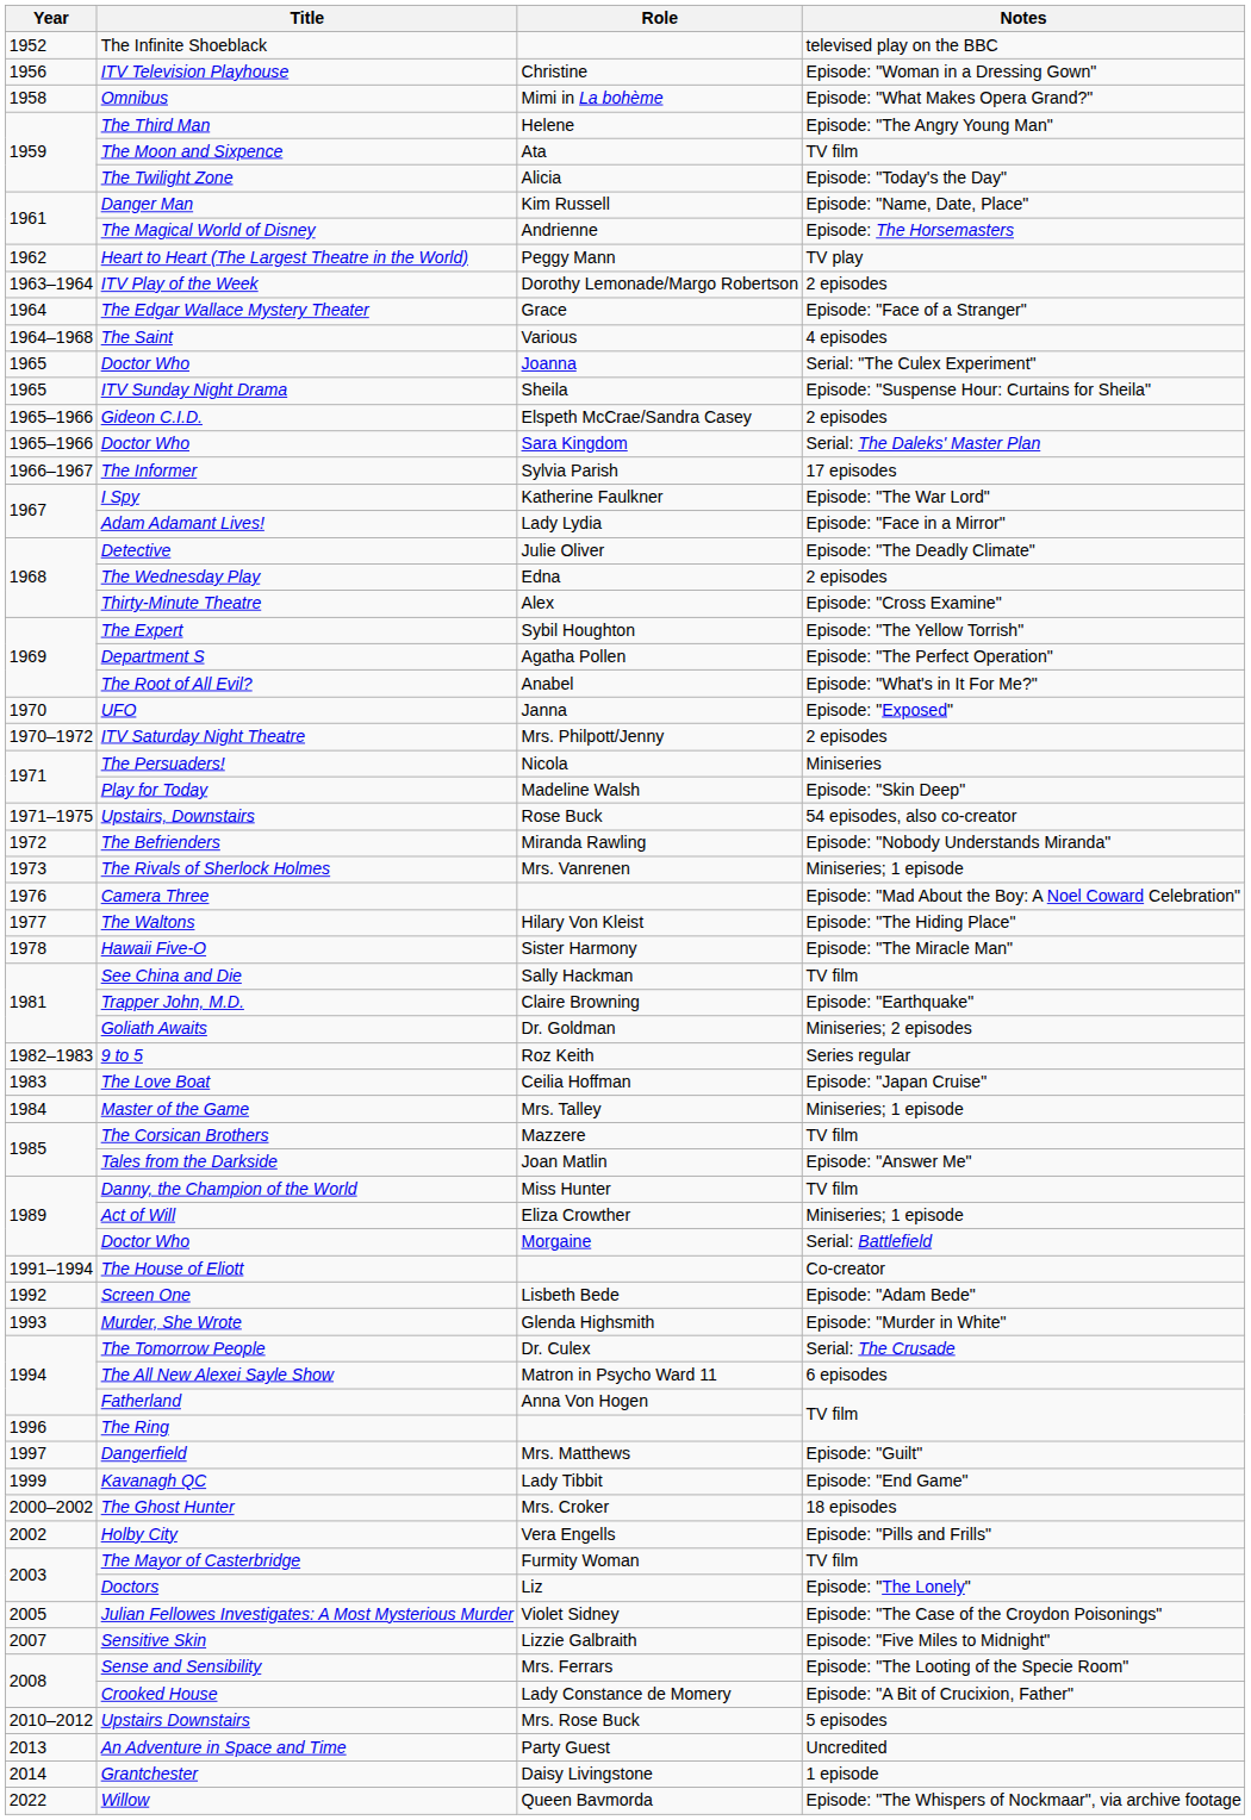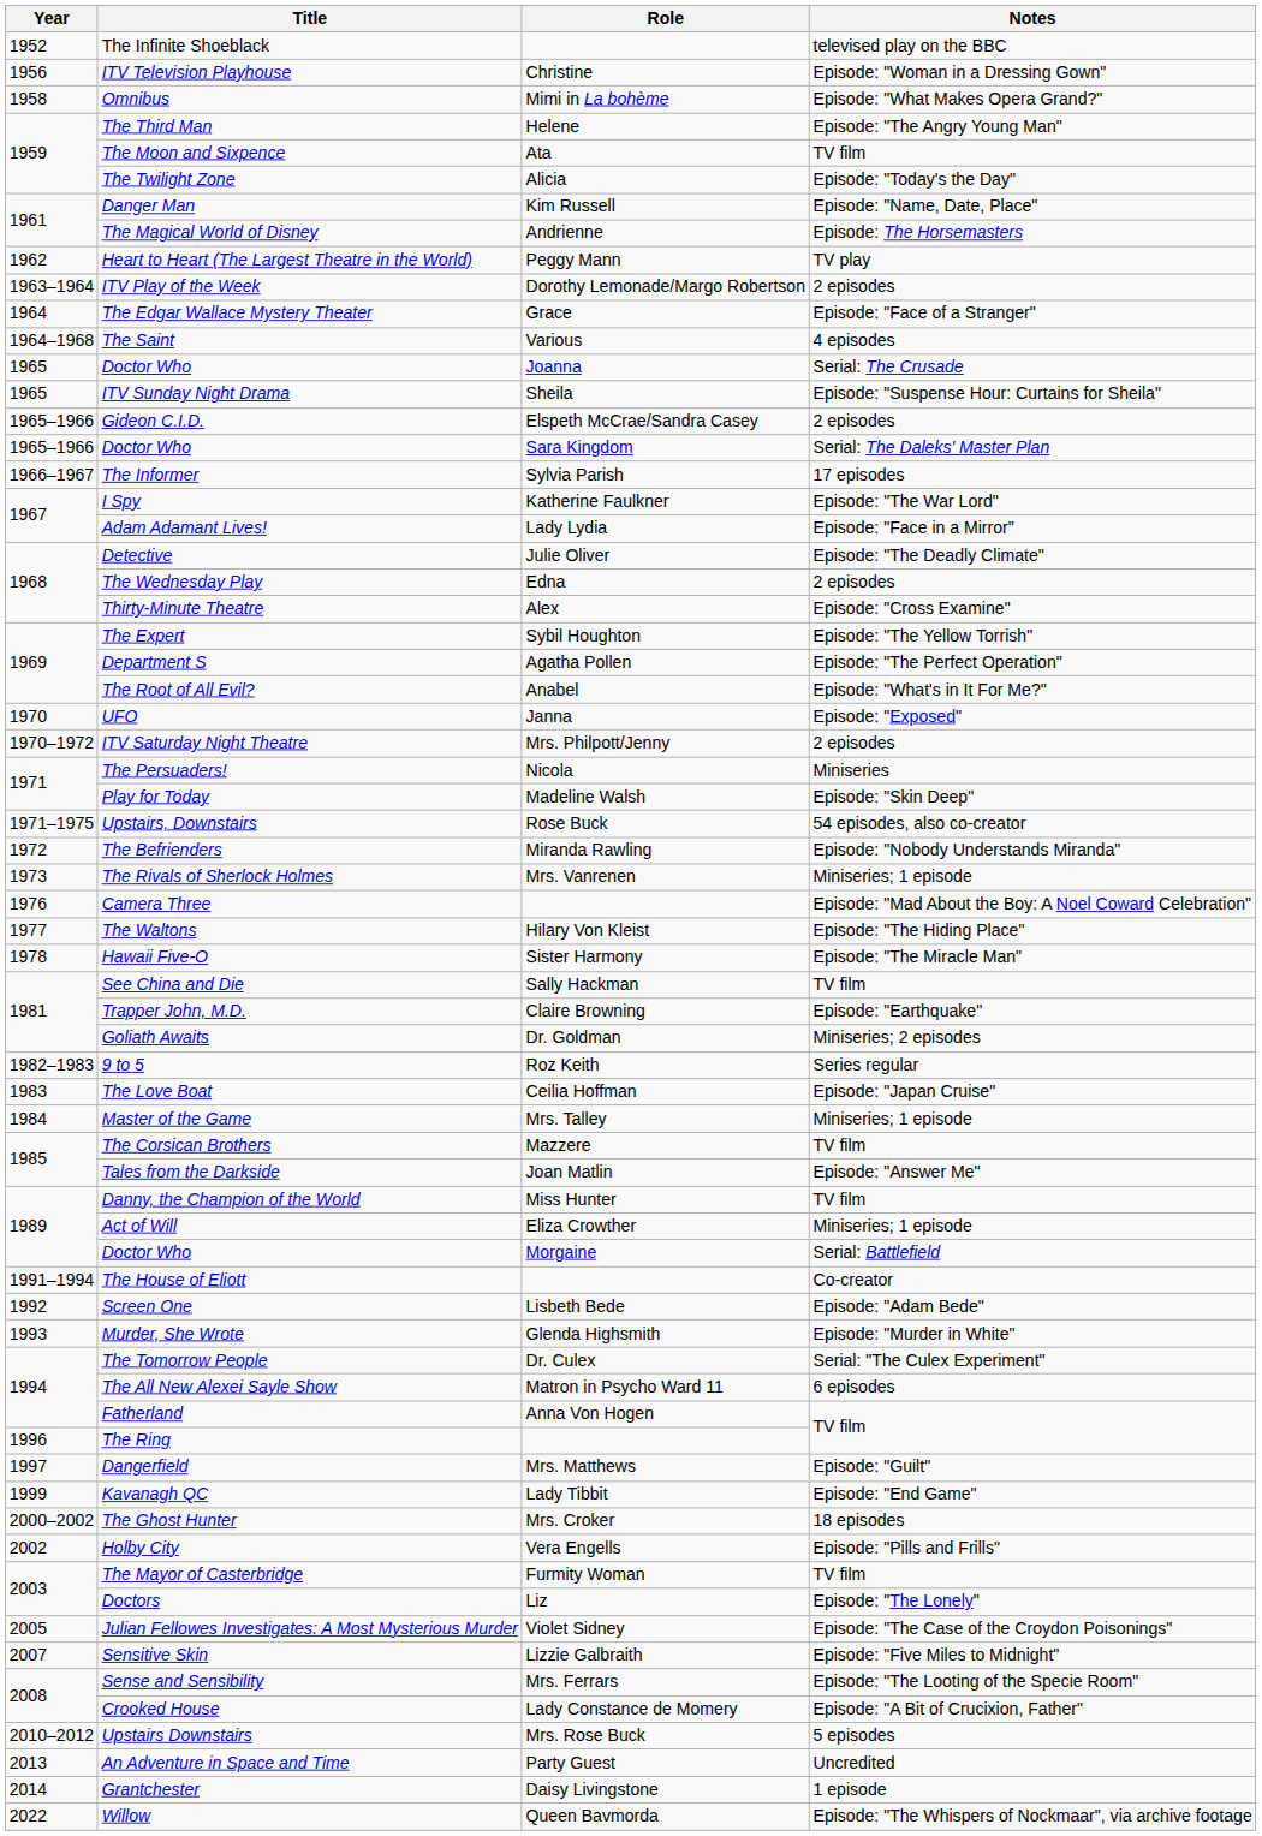 <table class="wikitable">
 <tr>
 <th>Year</th>
 <th>Title</th>
 <th>Role</th>
 <th>Notes</th>
 </tr>
 <tr>
 <td>1952</td>
 <td>The Infinite Shoeblack</td>
 <td></td>
 <td>televised play on the BBC</td>
 </tr>
 <tr>
 <td>1956</td>
 <td><a href='#'><em>ITV Television Playhouse</em></a></td>
 <td>Christine</td>
 <td>Episode: "Woman in a Dressing Gown"</td>
 </tr>
 <tr>
 <td>1958</td>
 <td><a href='#'><em>Omnibus</em></a></td>
 <td>Mimi in <a href='#'><em>La bohème</em></a></td>
 <td>Episode: "What Makes Opera Grand?"</td>
 </tr>
 <tr>
 <td rowspan="3">1959</td>
 <td><em><a href='#'>The Third Man</a></em></td>
 <td>Helene</td>
 <td>Episode: "The Angry Young Man"</td>
 </tr>
 <tr>
 <td><a href='#'><em>The Moon and Sixpence</em></a></td>
 <td>Ata</td>
 <td>TV film</td>
 </tr>
 <tr>
 <td><a href='#'><em>The Twilight Zone</em></a></td>
 <td>Alicia</td>
 <td>Episode: "Today's the Day"</td>
 </tr>
 <tr>
 <td rowspan="2">1961</td>
 <td><a href='#'><em>Danger Man</em></a></td>
 <td>Kim Russell</td>
 <td>Episode: "Name, Date, Place"</td>
 </tr>
 <tr>
 <td><a href='#'><em>The Magical World of Disney</em></a></td>
 <td>Andrienne</td>
 <td>Episode: <a href='#'><em>The Horsemasters</em></a></td>
 </tr>
 <tr>
 <td>1962</td>
 <td><a href='#'><em>Heart to Heart (The Largest Theatre in the World)</em></a></td>
 <td>Peggy Mann</td>
 <td>TV play</td>
 </tr>
 <tr>
 <td>1963–1964</td>
 <td><a href='#'><em>ITV Play of the Week</em></a></td>
 <td>Dorothy Lemonade/Margo Robertson</td>
 <td>2 episodes</td>
 </tr>
 <tr>
 <td>1964</td>
 <td><a href='#'><em>The Edgar Wallace Mystery Theater</em></a></td>
 <td>Grace</td>
 <td>Episode: "Face of a Stranger"</td>
 </tr>
 <tr>
 <td>1964–1968</td>
 <td><em><a href='#'>The Saint</a></em></td>
 <td>Various</td>
 <td>4 episodes</td>
 </tr>
 <tr>
 <td>1965</td>
 <td><em><a href='#'>Doctor Who</a></em></td>
 <td><a href='#'>Joanna</a></td>
-<td>Serial: "The Culex Experiment"</td>
+<td>Serial: <em><a href='#'>The Crusade</a></em></td>
 </tr>
 <tr>
 <td>1965</td>
 <td><a href='#'><em>ITV Sunday Night Drama</em></a></td>
 <td>Sheila</td>
 <td>Episode: "Suspense Hour: Curtains for Sheila"</td>
 </tr>
 <tr>
 <td>1965–1966</td>
 <td><a href='#'><em>Gideon C.I.D.</em></a></td>
 <td>Elspeth McCrae/Sandra Casey</td>
 <td>2 episodes</td>
 </tr>
 <tr>
 <td>1965–1966</td>
 <td><em><a href='#'>Doctor Who</a></em></td>
 <td><a href='#'>Sara Kingdom</a></td>
 <td>Serial: <em><a href='#'>The Daleks' Master Plan</a></em></td>
 </tr>
 <tr>
 <td>1966–1967</td>
 <td><a href='#'><em>The Informer</em></a></td>
 <td>Sylvia Parish</td>
 <td>17 episodes</td>
 </tr>
 <tr>
 <td rowspan="2">1967</td>
 <td><a href='#'><em>I Spy</em></a></td>
 <td>Katherine Faulkner</td>
 <td>Episode: "The War Lord"</td>
 </tr>
 <tr>
 <td><a href='#'><em>Adam Adamant Lives!</em></a></td>
 <td>Lady Lydia</td>
 <td>Episode: "Face in a Mirror"</td>
 </tr>
 <tr>
 <td rowspan="3">1968</td>
 <td><a href='#'><em>Detective</em></a></td>
 <td>Julie Oliver</td>
 <td>Episode: "The Deadly Climate"</td>
 </tr>
 <tr>
 <td><a href='#'><em>The Wednesday Play</em></a></td>
 <td>Edna</td>
 <td>2 episodes</td>
 </tr>
 <tr>
 <td><a href='#'><em>Thirty-Minute Theatre</em></a></td>
 <td>Alex</td>
 <td>Episode: "Cross Examine"</td>
 </tr>
 <tr>
 <td rowspan="3">1969</td>
 <td><a href='#'><em>The Expert</em></a></td>
 <td>Sybil Houghton</td>
 <td>Episode: "The Yellow Torrish"</td>
 </tr>
 <tr>
 <td><a href='#'><em>Department S</em></a></td>
 <td>Agatha Pollen</td>
 <td>Episode: "The Perfect Operation"</td>
 </tr>
 <tr>
 <td><a href='#'><em>The Root of All Evil?</em></a></td>
 <td>Anabel</td>
 <td>Episode: "What's in It For Me?"</td>
 </tr>
 <tr>
 <td>1970</td>
 <td><em><a href='#'>UFO</a></em></td>
 <td>Janna</td>
 <td>Episode: "<a href='#'>Exposed</a>"</td>
 </tr>
 <tr>
 <td>1970–1972</td>
 <td><a href='#'><em>ITV Saturday Night Theatre</em></a></td>
 <td>Mrs. Philpott/Jenny</td>
 <td>2 episodes</td>
 </tr>
 <tr>
 <td rowspan="2">1971</td>
 <td><em><a href='#'>The Persuaders!</a></em></td>
 <td>Nicola</td>
 <td>Miniseries</td>
 </tr>
 <tr>
 <td><em><a href='#'>Play for Today</a></em></td>
 <td>Madeline Walsh</td>
 <td>Episode: "Skin Deep"</td>
 </tr>
 <tr>
 <td>1971–1975</td>
 <td><a href='#'><em>Upstairs, Downstairs</em></a></td>
 <td>Rose Buck</td>
 <td>54 episodes, also co-creator</td>
 </tr>
 <tr>
 <td>1972</td>
 <td><a href='#'><em>The Befrienders</em></a></td>
 <td>Miranda Rawling</td>
 <td>Episode: "Nobody Understands Miranda"</td>
 </tr>
 <tr>
 <td>1973</td>
 <td><a href='#'><em>The Rivals of Sherlock Holmes</em></a></td>
 <td>Mrs. Vanrenen</td>
 <td>Miniseries; 1 episode</td>
 </tr>
 <tr>
 <td>1976</td>
 <td><a href='#'><em>Camera Three</em></a></td>
 <td></td>
 <td>Episode: "Mad About the Boy: A <a href='#'>Noel Coward</a> Celebration"</td>
 </tr>
 <tr>
 <td>1977</td>
 <td><em><a href='#'>The Waltons</a></em></td>
 <td>Hilary Von Kleist</td>
 <td>Episode: "The Hiding Place"</td>
 </tr>
 <tr>
 <td>1978</td>
 <td><a href='#'><em>Hawaii Five-O</em></a></td>
 <td>Sister Harmony</td>
 <td>Episode: "The Miracle Man"</td>
 </tr>
 <tr>
 <td rowspan="3">1981</td>
 <td><a href='#'><em>See China and Die</em></a></td>
 <td>Sally Hackman</td>
 <td>TV film</td>
 </tr>
 <tr>
 <td><a href='#'><em>Trapper John, M.D.</em></a></td>
 <td>Claire Browning</td>
 <td>Episode: "Earthquake"</td>
 </tr>
 <tr>
 <td><a href='#'><em>Goliath Awaits</em></a></td>
 <td>Dr. Goldman</td>
 <td>Miniseries; 2 episodes</td>
 </tr>
 <tr>
 <td>1982–1983</td>
 <td><a href='#'><em>9 to 5</em></a></td>
 <td>Roz Keith</td>
 <td>Series regular</td>
 </tr>
 <tr>
 <td>1983</td>
 <td><em><a href='#'>The Love Boat</a></em></td>
 <td>Ceilia Hoffman</td>
 <td>Episode: "Japan Cruise"</td>
 </tr>
 <tr>
 <td>1984</td>
 <td><a href='#'><em>Master of the Game</em></a></td>
 <td>Mrs. Talley</td>
 <td>Miniseries; 1 episode</td>
 </tr>
 <tr>
 <td rowspan="2">1985</td>
 <td><a href='#'><em>The Corsican Brothers</em></a></td>
 <td>Mazzere</td>
 <td>TV film</td>
 </tr>
 <tr>
 <td><a href='#'><em>Tales from the Darkside</em></a></td>
 <td>Joan Matlin</td>
 <td>Episode: "Answer Me"</td>
 </tr>
 <tr>
 <td rowspan="3">1989</td>
 <td><a href='#'><em>Danny, the Champion of the World</em></a></td>
 <td>Miss Hunter</td>
 <td>TV film</td>
 </tr>
 <tr>
 <td><a href='#'><em>Act of Will</em></a></td>
 <td>Eliza Crowther</td>
 <td>Miniseries; 1 episode</td>
 </tr>
 <tr>
 <td><em><a href='#'>Doctor Who</a></em></td>
 <td><a href='#'>Morgaine</a></td>
 <td>Serial: <em><a href='#'>Battlefield</a></em></td>
 </tr>
 <tr>
 <td>1991–1994</td>
 <td><a href='#'><em>The House of Eliott</em></a></td>
 <td></td>
 <td>Co-creator</td>
 </tr>
 <tr>
 <td>1992</td>
 <td><a href='#'><em>Screen One</em></a></td>
 <td>Lisbeth Bede</td>
 <td>Episode: "Adam Bede"</td>
 </tr>
 <tr>
 <td>1993</td>
 <td><a href='#'><em>Murder, She Wrote</em></a></td>
 <td>Glenda Highsmith</td>
 <td>Episode: "Murder in White"</td>
 </tr>
 <tr>
 <td rowspan="3">1994</td>
 <td><a href='#'><em>The Tomorrow People</em></a></td>
 <td>Dr. Culex</td>
-<td>Serial: <em><a href='#'>The Crusade</a></em></td>
+<td>Serial: "The Culex Experiment"</td>
 </tr>
 <tr>
 <td><a href='#'><em>The All New Alexei Sayle Show</em></a></td>
 <td>Matron in Psycho Ward 11</td>
 <td>6 episodes</td>
 </tr>
 <tr>
 <td><a href='#'><em>Fatherland</em></a></td>
 <td>Anna Von Hogen</td>
 <td rowspan="2">TV film</td>
 </tr>
 <tr>
 <td>1996</td>
 <td><a href='#'><em>The Ring</em></a></td>
 <td></td>
 </tr>
 <tr>
 <td>1997</td>
 <td><a href='#'><em>Dangerfield</em></a></td>
 <td>Mrs. Matthews</td>
 <td>Episode: "Guilt"</td>
 </tr>
 <tr>
 <td>1999</td>
 <td><a href='#'><em>Kavanagh QC</em></a></td>
 <td>Lady Tibbit</td>
 <td>Episode: "End Game"</td>
 </tr>
 <tr>
 <td>2000–2002</td>
 <td><a href='#'><em>The Ghost Hunter</em></a></td>
 <td>Mrs. Croker</td>
 <td>18 episodes</td>
 </tr>
 <tr>
 <td>2002</td>
 <td><a href='#'><em>Holby City</em></a></td>
 <td>Vera Engells</td>
 <td>Episode: "Pills and Frills"</td>
 </tr>
 <tr>
 <td rowspan="2">2003</td>
 <td><a href='#'><em>The Mayor of Casterbridge</em></a></td>
 <td>Furmity Woman</td>
 <td>TV film</td>
 </tr>
 <tr>
 <td><em><a href='#'>Doctors</a></em></td>
 <td>Liz</td>
 <td>Episode: "<a href='#'>The Lonely</a>"</td>
 </tr>
 <tr>
 <td>2005</td>
 <td><a href='#'><em>Julian Fellowes Investigates: A Most Mysterious Murder</em></a></td>
 <td>Violet Sidney</td>
 <td>Episode: "The Case of the Croydon Poisonings"</td>
 </tr>
 <tr>
 <td>2007</td>
 <td><a href='#'><em>Sensitive Skin</em></a></td>
 <td>Lizzie Galbraith</td>
 <td>Episode: "Five Miles to Midnight"</td>
 </tr>
 <tr>
 <td rowspan="2">2008</td>
 <td><a href='#'><em>Sense and Sensibility</em></a></td>
 <td>Mrs. Ferrars</td>
 <td>Episode: "The Looting of the Specie Room"</td>
 </tr>
 <tr>
 <td><a href='#'><em>Crooked House</em></a></td>
 <td>Lady Constance de Momery</td>
 <td>Episode: "A Bit of Crucixion, Father"</td>
 </tr>
 <tr>
 <td>2010–2012</td>
 <td><a href='#'><em>Upstairs Downstairs</em></a></td>
 <td>Mrs. Rose Buck</td>
 <td>5 episodes</td>
 </tr>
 <tr>
 <td>2013</td>
 <td><a href='#'><em>An Adventure in Space and Time</em></a></td>
 <td>Party Guest</td>
 <td>Uncredited</td>
 </tr>
 <tr>
 <td>2014</td>
 <td><a href='#'><em>Grantchester</em></a></td>
 <td>Daisy Livingstone</td>
 <td>1 episode</td>
 </tr>
 <tr>
 <td>2022</td>
 <td><em><a href='#'>Willow</a></em></td>
 <td>Queen Bavmorda</td>
 <td>Episode: "The Whispers of Nockmaar", via archive footage</td>
 </tr>
 </table>
